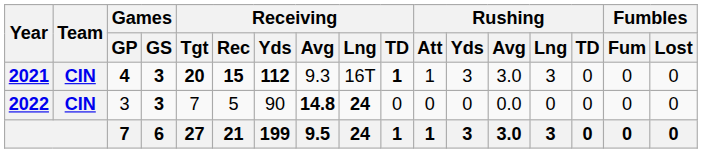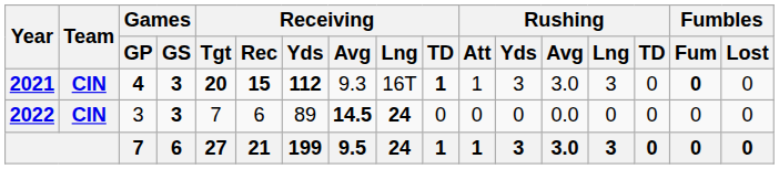 <table class=wikitable style="text-align:center;">
 <tr>
 <th rowspan="2">Year</th>
 <th rowspan="2">Team</th>
 <th colspan="2">Games</th>
 <th colspan="6">Receiving</th>
 <th colspan="5">Rushing</th>
 <th colspan="2">Fumbles</th>
 </tr>
 <tr>
 <th>GP</th>
 <th>GS</th>
 <th>Tgt</th>
 <th>Rec</th>
 <th>Yds</th>
 <th>Avg</th>
 <th>Lng</th>
 <th>TD</th>
 <th>Att</th>
 <th>Yds</th>
 <th>Avg</th>
 <th>Lng</th>
 <th>TD</th>
 <th>Fum</th>
 <th>Lost</th>
 </tr>
 <tr>
 <th><a href='#'>2021</a></th>
 <th><a href='#'>CIN</a></th>
 <td><strong>4</strong></td>
 <td><strong>3</strong></td>
 <td><strong>20</strong></td>
 <td><strong>15</strong></td>
 <td><strong>112</strong></td>
 <td>9.3</td>
 <td>16T</td>
 <td><strong>1</strong></td>
 <td>1</td>
 <td>3</td>
 <td>3.0</td>
 <td>3</td>
 <td>0</td>
-<td>0</td>
+<td><strong>0</strong></td>
 <td>0</td>
 </tr>
 <tr>
 <th><a href='#'>2022</a></th>
 <th><a href='#'>CIN</a></th>
 <td>3</td>
 <td><strong>3</strong></td>
 <td>7</td>
-<td>5</td>
-<td>90</td>
-<td><strong>14.8</strong></td>
+<td>6</td>
+<td>89</td>
+<td><strong>14.5</strong></td>
 <td><strong>24</strong></td>
 <td>0</td>
 <td>0</td>
 <td>0</td>
 <td>0.0</td>
 <td>0</td>
 <td>0</td>
 <td>0</td>
 <td>0</td>
 </tr>
 <tr>
 <th colspan="2"></th>
 <th>7</th>
 <th>6</th>
 <th>27</th>
 <th>21</th>
 <th>199</th>
 <th>9.5</th>
 <th>24</th>
 <th>1</th>
 <th>1</th>
 <th>3</th>
 <th>3.0</th>
 <th>3</th>
 <th>0</th>
 <th>0</th>
 <th>0</th>
 </tr>
 </table>
